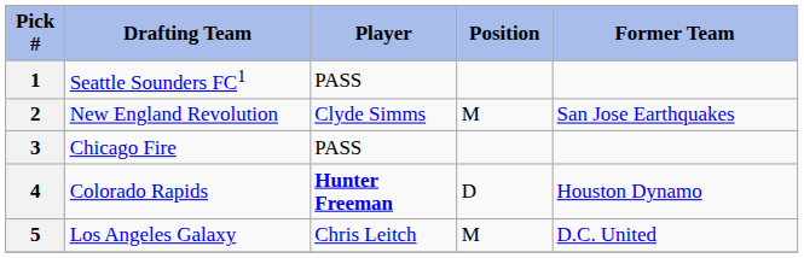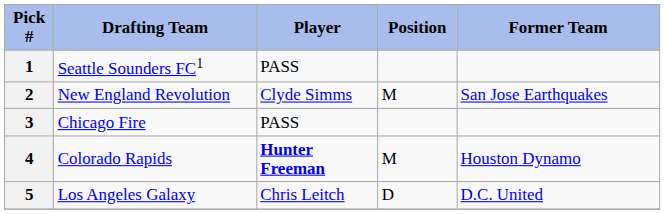 <table class="wikitable sortable" style="width: 70%">
 <tr>
 <th style="background:#A8BDEC;" width=6%>Pick #</th>
 <th width=25% style="background:#A8BDEC;">Drafting Team</th>
 <th width=15% style="background:#A8BDEC;">Player</th>
 <th width=8% style="background:#A8BDEC;">Position</th>
 <th width=25% style="background:#A8BDEC;">Former Team</th>
 </tr>
 <tr>
 <th>1</th>
 <td><a href='#'>Seattle Sounders FC</a><sup>1</sup></td>
 <td>PASS</td>
 <td></td>
 <td></td>
 </tr>
 <tr>
 <th>2</th>
 <td><a href='#'>New England Revolution</a></td>
 <td><a href='#'>Clyde Simms</a></td>
 <td>M</td>
 <td><a href='#'>San Jose Earthquakes</a></td>
 </tr>
 <tr>
 <th>3</th>
 <td><a href='#'>Chicago Fire</a></td>
 <td>PASS</td>
 <td></td>
 <td></td>
 </tr>
 <tr>
 <th>4</th>
 <td><a href='#'>Colorado Rapids</a></td>
 <td><strong><a href='#'>Hunter Freeman</a></strong></td>
-<td>D</td>
+<td>M</td>
 <td><a href='#'>Houston Dynamo</a></td>
 </tr>
 <tr>
 <th>5</th>
 <td><a href='#'>Los Angeles Galaxy</a></td>
 <td><a href='#'>Chris Leitch</a></td>
-<td>M</td>
+<td>D</td>
 <td><a href='#'>D.C. United</a></td>
 </tr>
 <tr>
 </tr>
 </table>
